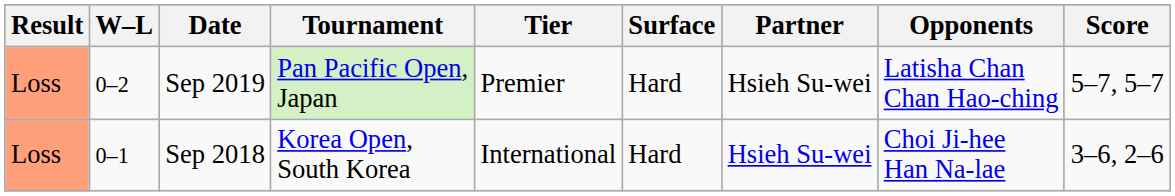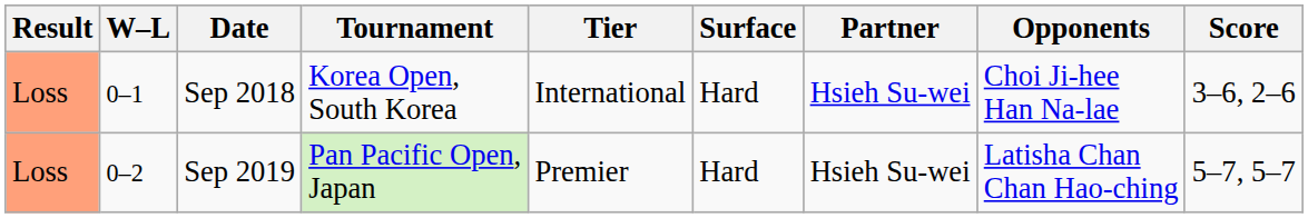 <table class="sortable wikitable">
 <tr>
 <th>Result</th>
 <th class="unsortable">W–L</th>
 <th>Date</th>
 <th>Tournament</th>
 <th>Tier</th>
 <th>Surface</th>
 <th>Partner</th>
 <th>Opponents</th>
 <th class="unsortable">Score</th>
 </tr>
 <tr>
 <td bgcolor=FFA07A>Loss</td>
+<td><small>0–1</small></td>
+<td>Sep 2018</td>
+<td><a href='#'>Korea Open</a>, <br>South Korea</td>
+<td>International</td>
+<td>Hard</td>
+<td> <a href='#'>Hsieh Su-wei</a></td>
+<td> <a href='#'>Choi Ji-hee</a> <br>  <a href='#'>Han Na-lae</a></td>
+<td>3–6, 2–6</td>
+</tr>
+<tr>
+<td bgcolor=FFA07A>Loss</td>
 <td><small>0–2</small></td>
 <td>Sep 2019</td>
 <td bgcolor=d4f1c5><a href='#'>Pan Pacific Open</a>, <br>Japan</td>
 <td>Premier</td>
 <td>Hard</td>
 <td> Hsieh Su-wei</td>
 <td> <a href='#'>Latisha Chan</a> <br>  <a href='#'>Chan Hao-ching</a></td>
 <td>5–7, 5–7</td>
 </tr>
-<tr>
-<td bgcolor=FFA07A>Loss</td>
-<td><small>0–1</small></td>
-<td>Sep 2018</td>
-<td><a href='#'>Korea Open</a>, <br>South Korea</td>
-<td>International</td>
-<td>Hard</td>
-<td> <a href='#'>Hsieh Su-wei</a></td>
-<td> <a href='#'>Choi Ji-hee</a> <br>  <a href='#'>Han Na-lae</a></td>
-<td>3–6, 2–6</td>
-</tr>
 </table>
